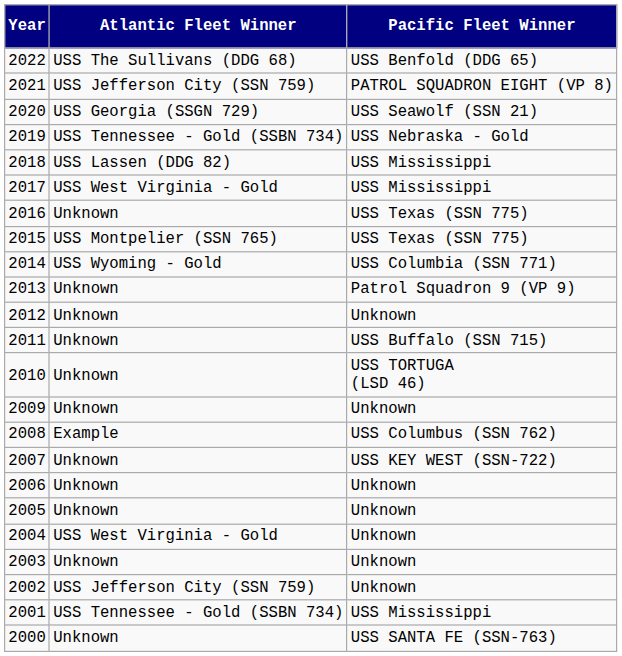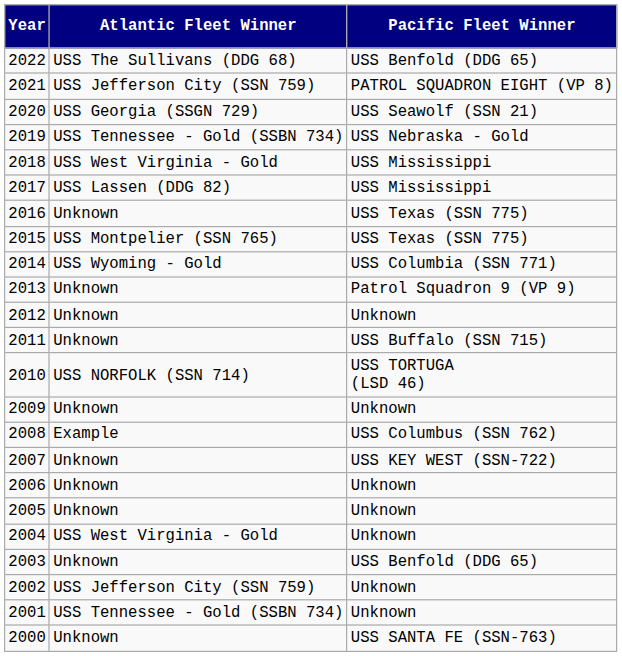 <table class="wikitable sortable">
 <tr>
 <th style="color: white; height: 30px; background: navy;">Year</th>
 <th style="color: white; height: 30px; background: navy;">Atlantic Fleet Winner</th>
 <th style="color: white; height: 30px; background: navy;">Pacific Fleet Winner</th>
 </tr>
 <tr>
 <td>2022</td>
 <td>USS The Sullivans (DDG 68)</td>
 <td>USS Benfold (DDG 65)</td>
 </tr>
 <tr>
 <td>2021</td>
 <td>USS Jefferson City (SSN 759)</td>
 <td>PATROL SQUADRON EIGHT (VP 8) </td>
 </tr>
 <tr>
 <td>2020</td>
 <td>USS Georgia (SSGN 729)</td>
 <td>USS Seawolf (SSN 21) </td>
 </tr>
 <tr>
 <td>2019</td>
 <td>USS Tennessee - Gold (SSBN 734) </td>
 <td>USS Nebraska - Gold</td>
 </tr>
 <tr>
 <td>2018</td>
-<td>USS Lassen (DDG 82)</td>
+<td>USS West Virginia - Gold</td>
 <td>USS Mississippi</td>
 </tr>
 <tr>
 <td>2017</td>
-<td>USS West Virginia - Gold</td>
+<td>USS Lassen (DDG 82)</td>
 <td>USS Mississippi</td>
 </tr>
 <tr>
 <td>2016</td>
 <td>Unknown</td>
 <td>USS Texas (SSN 775)</td>
 </tr>
 <tr>
 <td>2015</td>
 <td>USS Montpelier (SSN 765) </td>
 <td>USS Texas (SSN 775)</td>
 </tr>
 <tr>
 <td>2014</td>
 <td>USS Wyoming - Gold</td>
 <td>USS Columbia (SSN 771) </td>
 </tr>
 <tr>
 <td>2013</td>
 <td>Unknown</td>
 <td>Patrol Squadron 9 (VP 9)</td>
 </tr>
 <tr>
 <td>2012</td>
 <td>Unknown</td>
 <td>Unknown</td>
 </tr>
 <tr>
 <td>2011</td>
 <td>Unknown</td>
 <td>USS Buffalo (SSN 715)</td>
 </tr>
 <tr>
 <td>2010</td>
-<td>Unknown</td>
+<td>USS NORFOLK (SSN 714)</td>
 <td>USS TORTUGA<br>(LSD 46)</td>
 </tr>
 <tr>
 <td>2009</td>
 <td>Unknown</td>
 <td>Unknown</td>
 </tr>
 <tr>
 <td>2008</td>
 <td>Example</td>
 <td>USS Columbus (SSN 762)</td>
 </tr>
 <tr>
 <td>2007</td>
 <td>Unknown</td>
 <td>USS KEY WEST (SSN-722)</td>
 </tr>
 <tr>
 <td>2006</td>
 <td>Unknown</td>
 <td>Unknown</td>
 </tr>
 <tr>
 <td>2005</td>
 <td>Unknown</td>
 <td>Unknown</td>
 </tr>
 <tr>
 <td>2004</td>
 <td>USS West Virginia - Gold</td>
 <td>Unknown</td>
 </tr>
 <tr>
 <td>2003</td>
 <td>Unknown</td>
-<td>Unknown</td>
+<td>USS Benfold (DDG 65)</td>
 </tr>
 <tr>
 <td>2002</td>
 <td>USS Jefferson City (SSN 759)</td>
 <td>Unknown</td>
 </tr>
 <tr>
 <td>2001</td>
 <td>USS Tennessee - Gold (SSBN 734) </td>
-<td>USS Mississippi</td>
+<td>Unknown</td>
 </tr>
 <tr>
 <td>2000</td>
 <td>Unknown</td>
 <td>USS SANTA FE (SSN-763)</td>
 </tr>
 </table>
